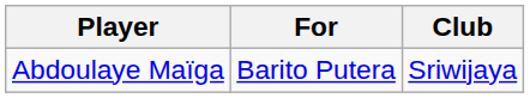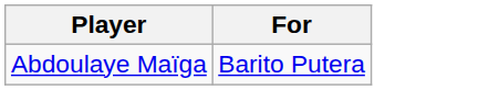 <table class="wikitable" style="text-align:left">
 <tr>
 <th>Player</th>
 <th>For</th>
-<th>Club</th>
 </tr>
 <tr>
 <td> <a href='#'>Abdoulaye Maïga</a></td>
 <td><a href='#'>Barito Putera</a></td>
-<td><a href='#'>Sriwijaya</a></td>
 </tr>
 </table>
